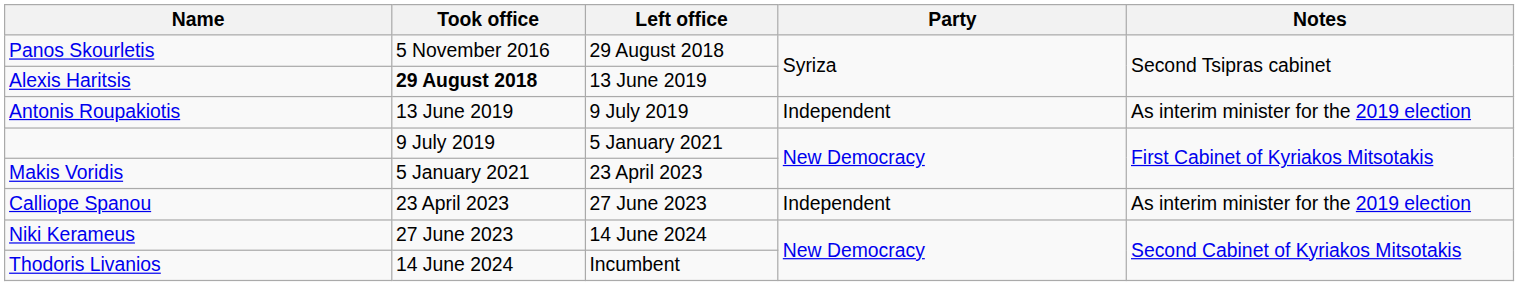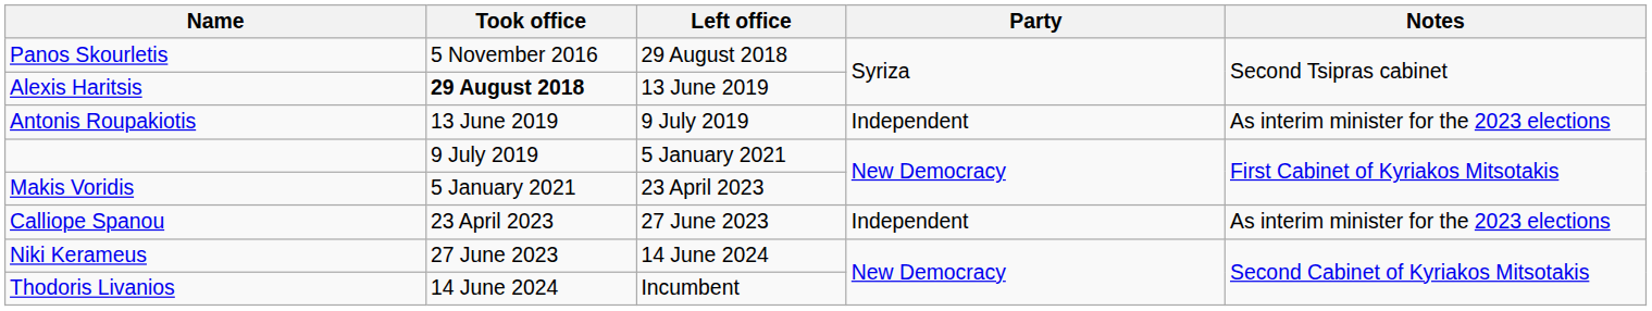 <table class="wikitable">
 <tr>
 <th width="20%">Name</th>
 <th width="10%">Took office</th>
 <th width="10%">Left office</th>
 <th width="18%">Party</th>
 <th width="20%">Notes</th>
 </tr>
 <tr>
 <td><a href='#'>Panos Skourletis</a></td>
 <td>5 November 2016</td>
 <td>29 August 2018</td>
 <td rowspan=2>Syriza</td>
 <td rowspan=2>Second Tsipras cabinet</td>
 </tr>
 <tr>
 <td><a href='#'>Alexis Haritsis</a></td>
 <td><strong>29 August 2018</strong></td>
 <td>13 June 2019</td>
 </tr>
 <tr>
 <td><a href='#'>Antonis Roupakiotis</a></td>
 <td>13 June 2019</td>
 <td>9 July 2019</td>
 <td>Independent</td>
-<td>As interim minister for the <a href='#'>2019 election</a></td>
+<td>As interim minister for the <a href='#'>2023 elections</a></td>
 </tr>
 <tr>
 <td></td>
 <td>9 July 2019</td>
 <td>5 January 2021</td>
 <td rowspan=2><a href='#'>New Democracy</a></td>
 <td rowspan=2><a href='#'>First Cabinet of Kyriakos Mitsotakis</a></td>
 </tr>
 <tr>
 <td><a href='#'>Makis Voridis</a></td>
 <td>5 January 2021</td>
 <td>23 April 2023</td>
 </tr>
 <tr>
 <td><a href='#'>Calliope Spanou</a></td>
 <td>23 April 2023</td>
 <td>27 June 2023</td>
 <td>Independent</td>
-<td>As interim minister for the <a href='#'>2019 election</a></td>
+<td>As interim minister for the <a href='#'>2023 elections</a></td>
 </tr>
 <tr>
 <td><a href='#'>Niki Kerameus</a></td>
 <td>27 June 2023</td>
 <td>14 June 2024</td>
 <td rowspan=2><a href='#'>New Democracy</a></td>
 <td rowspan=2><a href='#'>Second Cabinet of Kyriakos Mitsotakis</a></td>
 </tr>
 <tr>
 <td><a href='#'>Thodoris Livanios</a></td>
 <td>14 June 2024</td>
 <td>Incumbent</td>
 </tr>
 </table>
